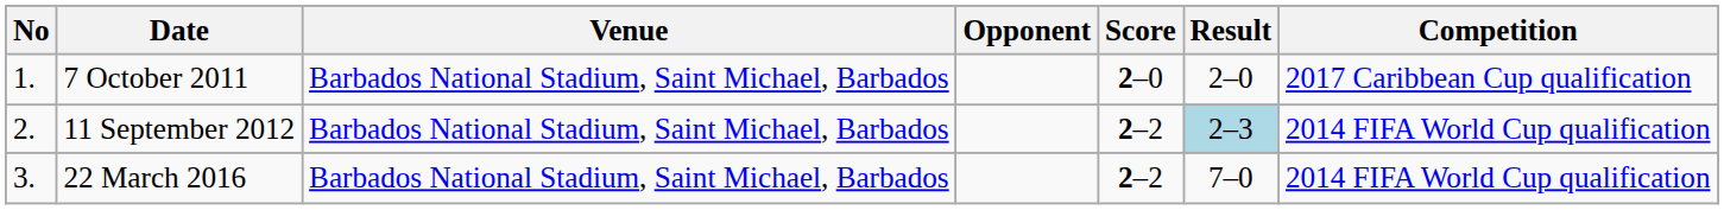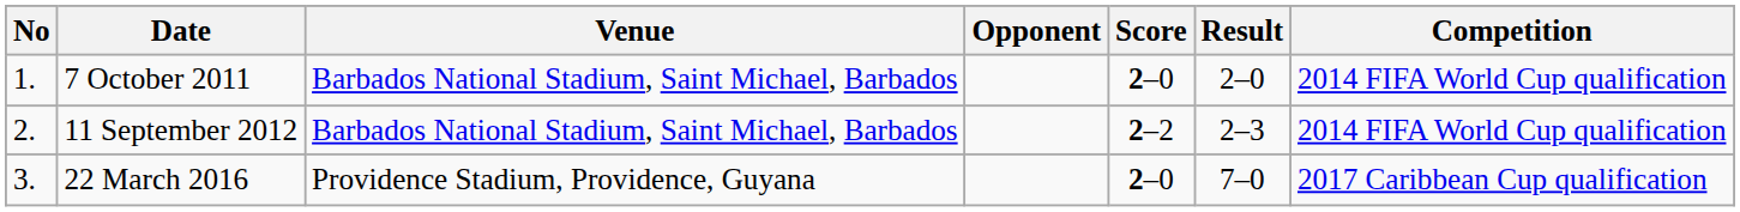 <table class="wikitable" style="font-size:85%;">
 <tr>
 <th>No</th>
 <th>Date</th>
 <th>Venue</th>
 <th>Opponent</th>
 <th>Score</th>
 <th>Result</th>
 <th>Competition</th>
 </tr>
 <tr>
 <td>1.</td>
 <td>7 October 2011</td>
 <td><a href='#'>Barbados National Stadium</a>, <a href='#'>Saint Michael</a>, <a href='#'>Barbados</a></td>
 <td></td>
 <td align=center><strong>2</strong>–0</td>
 <td align=center>2–0</td>
-<td><a href='#'>2017 Caribbean Cup qualification</a></td>
+<td><a href='#'>2014 FIFA World Cup qualification</a></td>
 </tr>
 <tr>
 <td>2.</td>
 <td>11 September 2012</td>
 <td><a href='#'>Barbados National Stadium</a>, <a href='#'>Saint Michael</a>, <a href='#'>Barbados</a></td>
 <td></td>
 <td align=center><strong>2</strong>–2</td>
-<td align=center style="background: lightblue;">2–3</td>
+<td align=center>2–3</td>
 <td><a href='#'>2014 FIFA World Cup qualification</a></td>
 </tr>
 <tr>
 <td>3.</td>
 <td>22 March 2016</td>
-<td><a href='#'>Barbados National Stadium</a>, <a href='#'>Saint Michael</a>, <a href='#'>Barbados</a></td>
+<td>Providence Stadium, Providence, Guyana</td>
 <td></td>
-<td align=center><strong>2</strong>–2</td>
+<td align=center><strong>2</strong>–0</td>
 <td align=center>7–0</td>
-<td><a href='#'>2014 FIFA World Cup qualification</a></td>
+<td><a href='#'>2017 Caribbean Cup qualification</a></td>
 </tr>
 </table>
